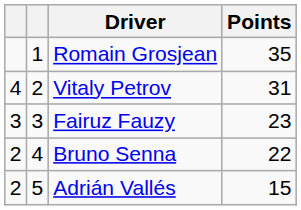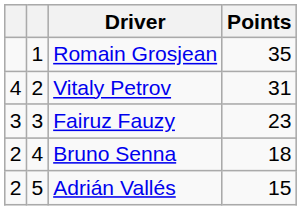 <table class="wikitable" style="font-size: 85%;">
 <tr>
 <th></th>
 <th></th>
 <th>Driver</th>
 <th>Points</th>
 </tr>
 <tr>
 <td align="left"></td>
 <td align="center">1</td>
 <td> <a href='#'>Romain Grosjean</a></td>
 <td align="right">35</td>
 </tr>
 <tr>
 <td align="left"> 4</td>
 <td align="center">2</td>
 <td> <a href='#'>Vitaly Petrov</a></td>
 <td align="right">31</td>
 </tr>
 <tr>
 <td align="left"> 3</td>
 <td align="center">3</td>
 <td> <a href='#'>Fairuz Fauzy</a></td>
 <td align="right">23</td>
 </tr>
 <tr>
 <td align="left"> 2</td>
 <td align="center">4</td>
 <td> <a href='#'>Bruno Senna</a></td>
-<td align="right">22</td>
+<td align="right">18</td>
 </tr>
 <tr>
 <td align="left"> 2</td>
 <td align="center">5</td>
 <td> <a href='#'>Adrián Vallés</a></td>
 <td align="right">15</td>
 </tr>
 </table>
